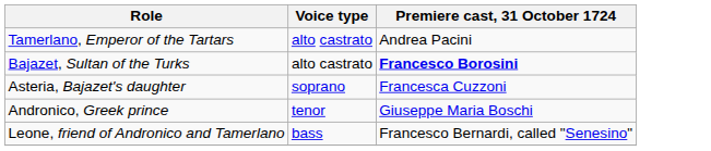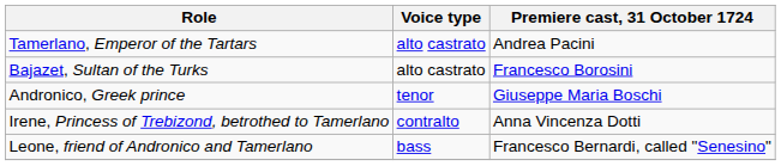 <table class="wikitable">
 <tr>
 <th>Role</th>
 <th>Voice type</th>
 <th>Premiere cast, 31 October 1724</th>
 </tr>
 <tr>
 <td><a href='#'>Tamerlano</a>, <em>Emperor of the Tartars</em></td>
 <td><a href='#'>alto</a> <a href='#'>castrato</a></td>
 <td>Andrea Pacini</td>
 </tr>
 <tr>
 <td><a href='#'>Bajazet</a>, <em>Sultan of the Turks</em></td>
 <td>alto castrato</td>
-<td><strong><a href='#'>Francesco Borosini</a></strong></td>
-</tr>
-<tr>
-<td>Asteria, <em>Bajazet's daughter</em></td>
-<td><a href='#'>soprano</a></td>
-<td><a href='#'>Francesca Cuzzoni</a></td>
+<td><a href='#'>Francesco Borosini</a></td>
 </tr>
 <tr>
 <td>Andronico, <em>Greek prince</em></td>
 <td><a href='#'>tenor</a></td>
 <td><a href='#'>Giuseppe Maria Boschi</a></td>
+</tr>
+<tr>
+<td>Irene, <em>Princess of <a href='#'>Trebizond</a>, betrothed to Tamerlano</em></td>
+<td><a href='#'>contralto</a></td>
+<td>Anna Vincenza Dotti</td>
 </tr>
 <tr>
 <td>Leone, <em>friend of Andronico and Tamerlano</em></td>
 <td><a href='#'>bass</a></td>
 <td>Francesco Bernardi, called "<a href='#'>Senesino</a>"</td>
 </tr>
 <tr>
 </tr>
 </table>
